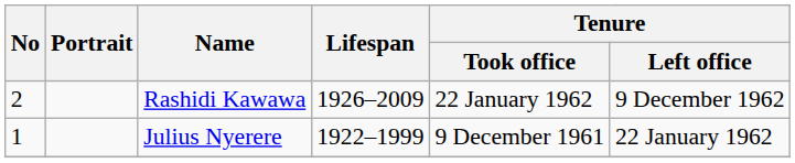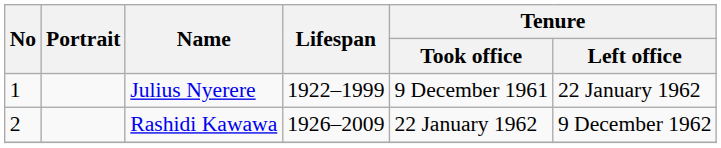 <table class="wikitable">
 <tr>
 <th scope="col" rowspan="2">No</th>
 <th scope="col" rowspan="2">Portrait</th>
 <th scope="col" rowspan="2">Name</th>
 <th scope="col" rowspan="2">Lifespan</th>
 <th scope="col" colspan="2">Tenure</th>
 </tr>
 <tr>
 <th scope="col">Took office</th>
 <th scope="col">Left office</th>
 </tr>
 <tr>
+<td>1</td>
+<td></td>
+<td><a href='#'>Julius Nyerere</a></td>
+<td>1922–1999</td>
+<td>9 December 1961</td>
+<td>22 January 1962</td>
+</tr>
+<tr>
 <td>2</td>
 <td></td>
 <td><a href='#'>Rashidi Kawawa</a></td>
 <td>1926–2009</td>
 <td>22 January 1962</td>
 <td>9 December 1962</td>
 </tr>
 <tr>
-<td>1</td>
-<td></td>
-<td><a href='#'>Julius Nyerere</a></td>
-<td>1922–1999</td>
-<td>9 December 1961</td>
-<td>22 January 1962</td>
-</tr>
-<tr>
 </tr>
 </table>
